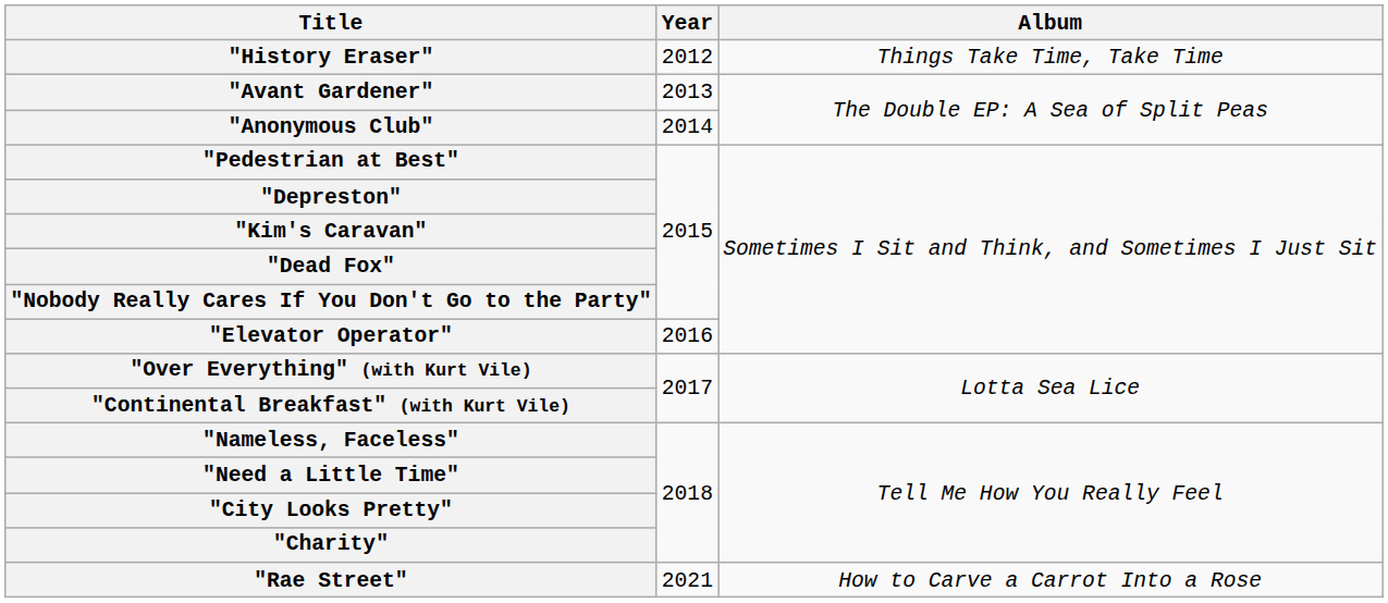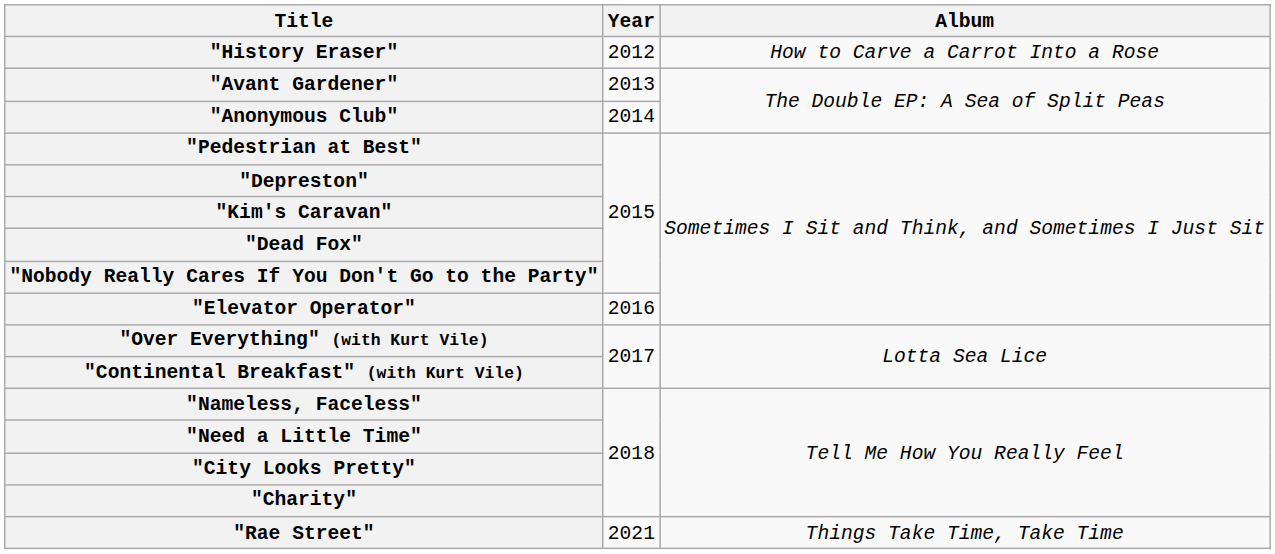 <table class="wikitable plainrowheaders" style="text-align:center;">
 <tr>
 <th>Title</th>
 <th>Year</th>
 <th>Album</th>
 </tr>
 <tr>
 <th scope="row">"History Eraser"</th>
 <td>2012</td>
-<td><em>Things Take Time, Take Time</em></td>
+<td><em>How to Carve a Carrot Into a Rose</em></td>
 </tr>
 <tr>
 <th scope="row">"Avant Gardener"</th>
 <td>2013</td>
 <td rowspan="2"><em>The Double EP: A Sea of Split Peas</em></td>
 </tr>
 <tr>
 <th scope="row">"Anonymous Club"</th>
 <td>2014</td>
 </tr>
 <tr>
 <th scope="row">"Pedestrian at Best"</th>
 <td rowspan="5">2015</td>
 <td rowspan="6"><em>Sometimes I Sit and Think, and Sometimes I Just Sit</em></td>
 </tr>
 <tr>
 <th scope="row">"Depreston"</th>
 </tr>
 <tr>
 <th scope="row">"Kim's Caravan"</th>
 </tr>
 <tr>
 <th scope="row">"Dead Fox"</th>
 </tr>
 <tr>
 <th scope="row">"Nobody Really Cares If You Don't Go to the Party"</th>
 </tr>
 <tr>
 <th scope="row">"Elevator Operator"</th>
 <td>2016</td>
 </tr>
 <tr>
 <th scope="row">"Over Everything" <small>(with Kurt Vile)</small></th>
 <td rowspan="2">2017</td>
 <td rowspan="2"><em>Lotta Sea Lice</em></td>
 </tr>
 <tr>
 <th scope="row">"Continental Breakfast" <small>(with Kurt Vile)</small></th>
 </tr>
 <tr>
 <th scope="row">"Nameless, Faceless"</th>
 <td rowspan="4">2018</td>
 <td rowspan="4"><em>Tell Me How You Really Feel</em></td>
 </tr>
 <tr>
 <th scope="row">"Need a Little Time"</th>
 </tr>
 <tr>
 <th scope="row">"City Looks Pretty"</th>
 </tr>
 <tr>
 <th scope="row">"Charity"</th>
 </tr>
 <tr>
 <th scope="row">"Rae Street"</th>
 <td>2021</td>
-<td><em>How to Carve a Carrot Into a Rose</em></td>
+<td><em>Things Take Time, Take Time</em></td>
 </tr>
 </table>
